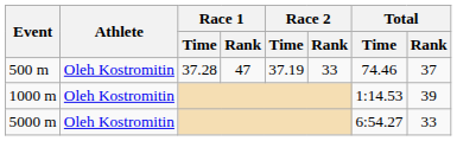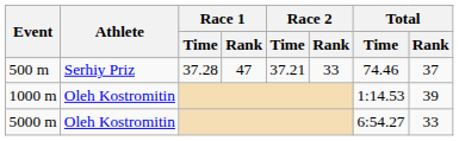 <table class="wikitable" border="1" style="font-size:90%">
 <tr>
 <th rowspan=2>Event</th>
 <th rowspan=2>Athlete</th>
 <th colspan=2>Race 1</th>
 <th colspan=2>Race 2</th>
 <th colspan=2>Total</th>
 </tr>
 <tr>
 <th>Time</th>
 <th>Rank</th>
 <th>Time</th>
 <th>Rank</th>
 <th>Time</th>
 <th>Rank</th>
 </tr>
 <tr>
 <td>500 m</td>
-<td><a href='#'>Oleh Kostromitin</a></td>
+<td><a href='#'>Serhiy Priz</a></td>
 <td align=center>37.28</td>
 <td align=center>47</td>
-<td align=center>37.19</td>
+<td align=center>37.21</td>
 <td align=center>33</td>
 <td align=center>74.46</td>
 <td align=center>37</td>
 </tr>
 <tr>
 <td>1000 m</td>
 <td><a href='#'>Oleh Kostromitin</a></td>
 <td colspan="4" bgcolor="wheat"></td>
 <td align=center>1:14.53</td>
 <td align=center>39</td>
 </tr>
 <tr>
 <td>5000 m</td>
 <td><a href='#'>Oleh Kostromitin</a></td>
 <td colspan="4" bgcolor="wheat"></td>
 <td align=center>6:54.27</td>
 <td align=center>33</td>
 </tr>
 </table>
